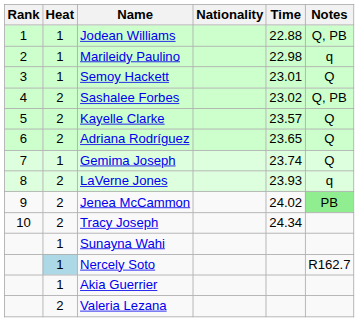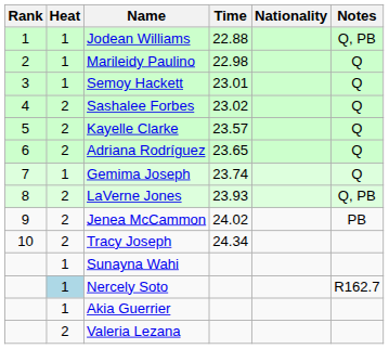 <table class="wikitable sortable" style="text-align:center">
 <tr>
 <th>Rank</th>
 <th>Heat</th>
 <th>Name</th>
+<th>Time</th>
 <th>Nationality</th>
-<th>Time</th>
 <th>Notes</th>
 </tr>
 <tr bgcolor=ccffcc>
 <td>1</td>
 <td>1</td>
 <td align=left><a href='#'>Jodean Williams</a></td>
+<td>22.88</td>
 <td align=left></td>
-<td>22.88</td>
 <td>Q, PB</td>
 </tr>
 <tr bgcolor=ccffcc>
 <td>2</td>
 <td>1</td>
 <td align=left><a href='#'>Marileidy Paulino</a></td>
+<td>22.98</td>
 <td align=left></td>
-<td>22.98</td>
-<td>q</td>
+<td>Q</td>
 </tr>
 <tr bgcolor=ccffcc>
 <td>3</td>
 <td>1</td>
 <td align=left><a href='#'>Semoy Hackett</a></td>
+<td>23.01</td>
 <td align=left></td>
-<td>23.01</td>
 <td>Q</td>
 </tr>
 <tr bgcolor=ccffcc>
 <td>4</td>
 <td>2</td>
 <td align=left><a href='#'>Sashalee Forbes</a></td>
+<td>23.02</td>
 <td align=left></td>
-<td>23.02</td>
-<td>Q, PB</td>
+<td>Q</td>
 </tr>
 <tr bgcolor=ccffcc>
 <td>5</td>
 <td>2</td>
 <td align=left><a href='#'>Kayelle Clarke</a></td>
+<td>23.57</td>
 <td align=left></td>
-<td>23.57</td>
 <td>Q</td>
 </tr>
 <tr bgcolor=ccffcc>
 <td>6</td>
 <td>2</td>
 <td align=left><a href='#'>Adriana Rodríguez</a></td>
+<td>23.65</td>
 <td align=left></td>
-<td>23.65</td>
 <td>Q</td>
 </tr>
 <tr bgcolor=ddffdd>
 <td>7</td>
 <td>1</td>
 <td align=left><a href='#'>Gemima Joseph</a></td>
+<td>23.74</td>
 <td align=left></td>
-<td>23.74</td>
 <td>Q</td>
 </tr>
 <tr bgcolor=ddffdd>
 <td>8</td>
 <td>2</td>
 <td align=left><a href='#'>LaVerne Jones</a></td>
+<td>23.93</td>
 <td align=left></td>
-<td>23.93</td>
-<td>q</td>
+<td>Q, PB</td>
 </tr>
 <tr>
 <td>9</td>
 <td>2</td>
 <td align=left><a href='#'>Jenea McCammon</a></td>
+<td>24.02</td>
 <td align=left></td>
-<td>24.02</td>
-<td style="background: lightgreen;">PB</td>
+<td>PB</td>
 </tr>
 <tr>
 <td>10</td>
 <td>2</td>
 <td align=left><a href='#'>Tracy Joseph</a></td>
+<td>24.34</td>
 <td align=left></td>
-<td>24.34</td>
 <td></td>
 </tr>
 <tr>
 <td></td>
 <td>1</td>
 <td align=left><a href='#'>Sunayna Wahi</a></td>
+<td></td>
 <td align=left></td>
-<td></td>
 <td></td>
 </tr>
 <tr>
 <td></td>
 <td style="background: lightblue;">1</td>
 <td align=left><a href='#'>Nercely Soto</a></td>
+<td></td>
 <td align=left></td>
-<td></td>
 <td>R162.7</td>
 </tr>
 <tr>
 <td></td>
 <td>1</td>
 <td align=left><a href='#'>Akia Guerrier</a></td>
+<td></td>
 <td align=left></td>
-<td></td>
 <td></td>
 </tr>
 <tr>
 <td></td>
 <td>2</td>
 <td align=left><a href='#'>Valeria Lezana</a></td>
+<td></td>
 <td align=left></td>
-<td></td>
 <td></td>
 </tr>
 </table>
